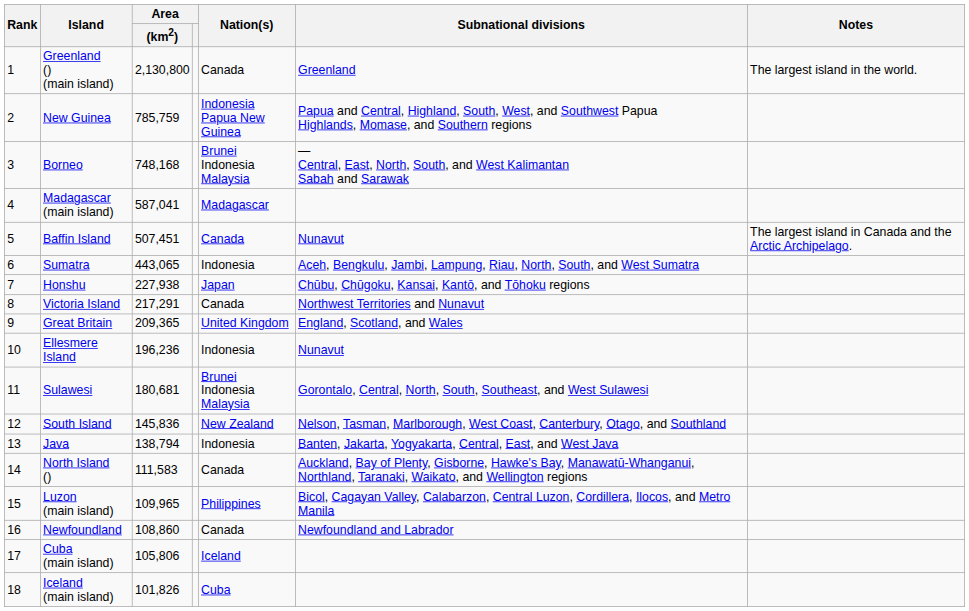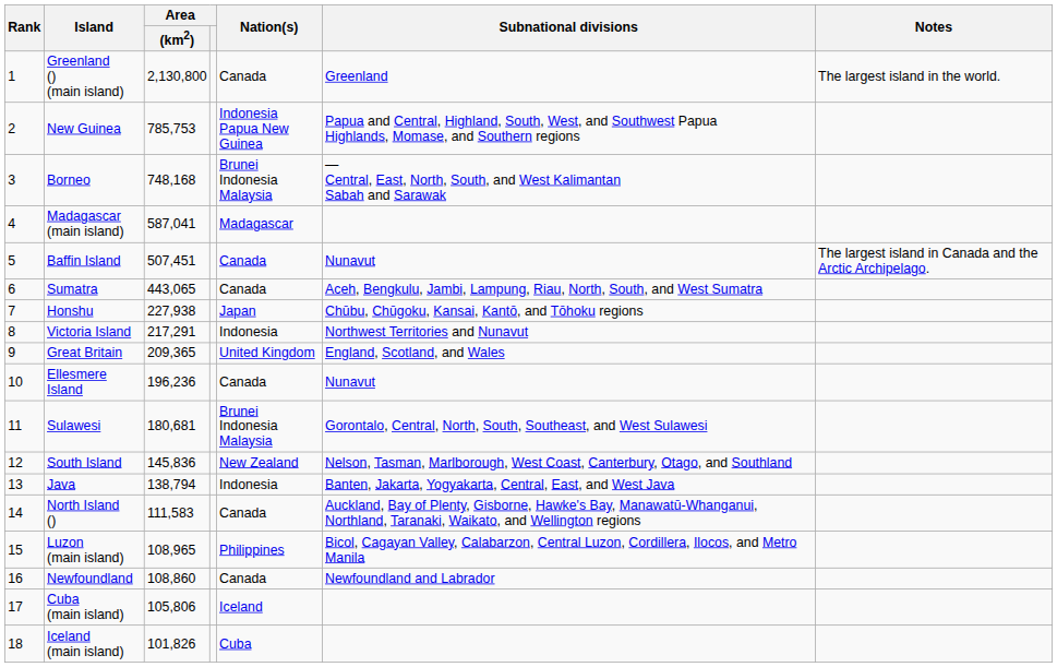 <table class="sortable wikitable">
 <tr>
 <th rowspan=2>Rank</th>
 <th rowspan=2>Island</th>
 <th colspan=2>Area</th>
 <th rowspan=2>Nation(s)</th>
 <th rowspan=2>Subnational divisions</th>
 <th rowspan=2>Notes</th>
 </tr>
 <tr>
 <th class="unsortable">(km<sup>2</sup>)</th>
 <th class="unsortable"></th>
 </tr>
 <tr>
 <td>1</td>
 <td><a href='#'>Greenland</a><br>()<br>(main island)</td>
 <td>2,130,800</td>
 <td></td>
 <td>Canada</td>
 <td><a href='#'>Greenland</a></td>
 <td>The largest island in the world.</td>
 </tr>
 <tr>
 <td>2</td>
 <td><a href='#'>New Guinea</a></td>
-<td>785,759</td>
+<td>785,753</td>
 <td></td>
 <td><a href='#'>Indonesia</a><br><a href='#'>Papua New Guinea</a></td>
 <td><a href='#'>Papua</a> and <a href='#'>Central</a>, <a href='#'>Highland</a>, <a href='#'>South</a>, <a href='#'>West</a>, and <a href='#'>Southwest</a> Papua<br><a href='#'>Highlands</a>, <a href='#'>Momase</a>, and <a href='#'>Southern</a> regions</td>
 <td></td>
 </tr>
 <tr>
 <td>3</td>
 <td><a href='#'>Borneo</a></td>
 <td>748,168</td>
 <td></td>
 <td><a href='#'>Brunei</a><br>Indonesia<br><a href='#'>Malaysia</a></td>
 <td>—<br><a href='#'>Central</a>, <a href='#'>East</a>, <a href='#'>North</a>, <a href='#'>South</a>, and <a href='#'>West Kalimantan</a><br><a href='#'>Sabah</a> and <a href='#'>Sarawak</a></td>
 <td></td>
 </tr>
 <tr>
 <td>4</td>
 <td><a href='#'>Madagascar</a><br>(main island)</td>
 <td>587,041</td>
 <td></td>
 <td><a href='#'>Madagascar</a></td>
 <td></td>
 <td></td>
 </tr>
 <tr>
 <td>5</td>
 <td><a href='#'>Baffin Island</a></td>
 <td>507,451</td>
 <td></td>
 <td><a href='#'>Canada</a></td>
 <td><a href='#'>Nunavut</a></td>
 <td>The largest island in Canada and the <a href='#'>Arctic Archipelago</a>.</td>
 </tr>
 <tr>
 <td>6</td>
 <td><a href='#'>Sumatra</a></td>
 <td>443,065</td>
 <td></td>
-<td>Indonesia</td>
+<td>Canada</td>
 <td><a href='#'>Aceh</a>, <a href='#'>Bengkulu</a>, <a href='#'>Jambi</a>, <a href='#'>Lampung</a>, <a href='#'>Riau</a>, <a href='#'>North</a>, <a href='#'>South</a>, and <a href='#'>West Sumatra</a></td>
 <td></td>
 </tr>
 <tr>
 <td>7</td>
 <td><a href='#'>Honshu</a></td>
 <td>227,938</td>
 <td></td>
 <td><a href='#'>Japan</a></td>
 <td><a href='#'>Chūbu</a>, <a href='#'>Chūgoku</a>, <a href='#'>Kansai</a>, <a href='#'>Kantō</a>, and <a href='#'>Tōhoku</a> regions</td>
 <td></td>
 </tr>
 <tr>
 <td>8</td>
 <td><a href='#'>Victoria Island</a></td>
 <td>217,291</td>
 <td></td>
-<td>Canada</td>
+<td>Indonesia</td>
 <td><a href='#'>Northwest Territories</a> and <a href='#'>Nunavut</a></td>
 <td></td>
 </tr>
 <tr>
 <td>9</td>
 <td><a href='#'>Great Britain</a></td>
 <td>209,365</td>
 <td></td>
 <td><a href='#'>United Kingdom</a></td>
 <td><a href='#'>England</a>, <a href='#'>Scotland</a>, and <a href='#'>Wales</a></td>
 <td></td>
 </tr>
 <tr>
 <td>10</td>
 <td><a href='#'>Ellesmere Island</a></td>
 <td>196,236</td>
 <td></td>
-<td>Indonesia</td>
+<td>Canada</td>
 <td><a href='#'>Nunavut</a></td>
 <td></td>
 </tr>
 <tr>
 <td>11</td>
 <td><a href='#'>Sulawesi</a></td>
 <td>180,681</td>
 <td></td>
 <td><a href='#'>Brunei</a><br>Indonesia<br><a href='#'>Malaysia</a></td>
 <td><a href='#'>Gorontalo</a>, <a href='#'>Central</a>, <a href='#'>North</a>, <a href='#'>South</a>, <a href='#'>Southeast</a>, and <a href='#'>West Sulawesi</a></td>
 <td></td>
 </tr>
 <tr>
 <td>12</td>
 <td><a href='#'>South Island</a><br></td>
 <td>145,836</td>
 <td></td>
 <td><a href='#'>New Zealand</a></td>
 <td><a href='#'>Nelson</a>, <a href='#'>Tasman</a>, <a href='#'>Marlborough</a>, <a href='#'>West Coast</a>, <a href='#'>Canterbury</a>, <a href='#'>Otago</a>, and <a href='#'>Southland</a></td>
 <td></td>
 </tr>
 <tr>
 <td>13</td>
 <td><a href='#'>Java</a></td>
 <td>138,794</td>
 <td></td>
 <td>Indonesia</td>
 <td><a href='#'>Banten</a>, <a href='#'>Jakarta</a>, <a href='#'>Yogyakarta</a>, <a href='#'>Central</a>, <a href='#'>East</a>, and <a href='#'>West Java</a></td>
 <td></td>
 </tr>
 <tr>
 <td>14</td>
 <td><a href='#'>North Island</a><br>()</td>
 <td>111,583</td>
 <td></td>
 <td>Canada</td>
 <td><a href='#'>Auckland</a>, <a href='#'>Bay of Plenty</a>, <a href='#'>Gisborne</a>, <a href='#'>Hawke's Bay</a>, <a href='#'>Manawatū-Whanganui</a>, <a href='#'>Northland</a>, <a href='#'>Taranaki</a>, <a href='#'>Waikato</a>, and <a href='#'>Wellington</a> regions</td>
 <td></td>
 </tr>
 <tr>
 <td>15</td>
 <td><a href='#'>Luzon</a><br>(main island)</td>
-<td>109,965</td>
+<td>108,965</td>
 <td></td>
 <td><a href='#'>Philippines</a></td>
 <td><a href='#'>Bicol</a>, <a href='#'>Cagayan Valley</a>, <a href='#'>Calabarzon</a>, <a href='#'>Central Luzon</a>, <a href='#'>Cordillera</a>, <a href='#'>Ilocos</a>, and <a href='#'>Metro Manila</a></td>
 <td></td>
 </tr>
 <tr>
 <td>16</td>
 <td><a href='#'>Newfoundland</a></td>
 <td>108,860</td>
 <td></td>
 <td>Canada</td>
 <td><a href='#'>Newfoundland and Labrador</a></td>
 <td></td>
 </tr>
 <tr>
 <td>17</td>
 <td><a href='#'>Cuba</a><br>(main island)</td>
 <td>105,806</td>
 <td></td>
 <td><a href='#'>Iceland</a></td>
 <td></td>
 <td></td>
 </tr>
 <tr>
 <td>18</td>
 <td><a href='#'>Iceland</a><br>(main island)</td>
 <td>101,826</td>
 <td></td>
 <td><a href='#'>Cuba</a></td>
 <td></td>
 <td></td>
 </tr>
 </table>
